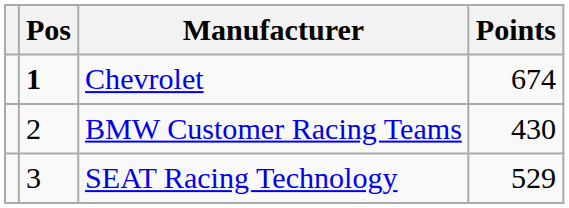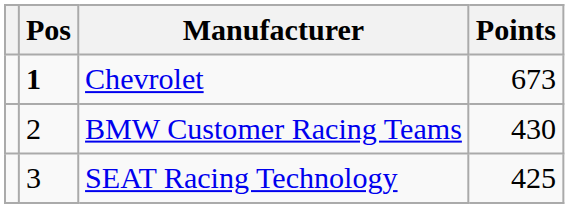 <table class="wikitable" style="font-size: 95%;">
 <tr>
 <th></th>
 <th>Pos</th>
 <th>Manufacturer</th>
 <th>Points</th>
 </tr>
 <tr>
 <td align="left"></td>
 <td><strong>1</strong></td>
 <td> <a href='#'>Chevrolet</a></td>
-<td align="right">674</td>
+<td align="right">673</td>
 </tr>
 <tr>
 <td align="left"></td>
 <td>2</td>
 <td> <a href='#'>BMW Customer Racing Teams</a></td>
 <td align="right">430</td>
 </tr>
 <tr>
 <td align="left"></td>
 <td>3</td>
 <td> <a href='#'>SEAT Racing Technology</a></td>
-<td align="right">529</td>
+<td align="right">425</td>
 </tr>
 </table>
